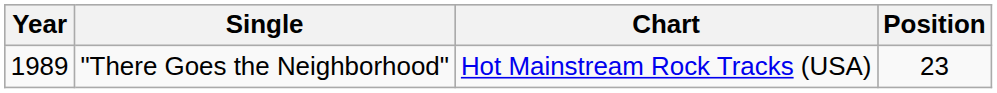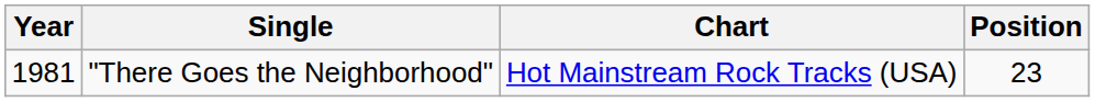 <table class="wikitable">
 <tr>
 <th>Year</th>
 <th>Single</th>
 <th>Chart</th>
 <th>Position</th>
 </tr>
 <tr>
-<td align="center">1989</td>
+<td align="center">1981</td>
 <td align="center">"There Goes the Neighborhood"</td>
 <td align="center"><a href='#'>Hot Mainstream Rock Tracks</a> (USA)</td>
 <td align="center">23</td>
 </tr>
 </table>
